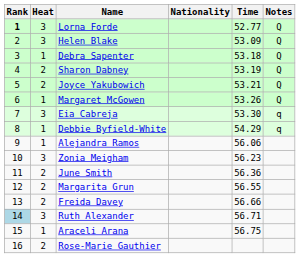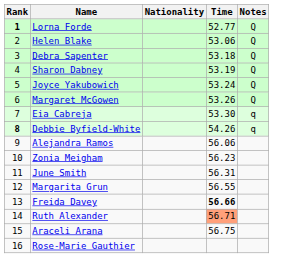 <table class="wikitable sortable" style="text-align:center">
 <tr>
 <th>Rank</th>
-<th>Heat</th>
 <th>Name</th>
 <th>Nationality</th>
 <th>Time</th>
 <th>Notes</th>
 </tr>
 <tr bgcolor=ccffcc>
 <td><strong>1</strong></td>
-<td>3</td>
 <td align=left><a href='#'>Lorna Forde</a></td>
 <td align=left></td>
 <td>52.77</td>
 <td>Q</td>
 </tr>
 <tr bgcolor=ccffcc>
 <td>2</td>
-<td>3</td>
 <td align=left><a href='#'>Helen Blake</a></td>
 <td align=left></td>
-<td>53.09</td>
+<td>53.06</td>
 <td>Q</td>
 </tr>
 <tr bgcolor=ccffcc>
 <td>3</td>
-<td>1</td>
 <td align=left><a href='#'>Debra Sapenter</a></td>
 <td align=left></td>
 <td>53.18</td>
 <td>Q</td>
 </tr>
 <tr bgcolor=ccffcc>
 <td>4</td>
-<td>2</td>
 <td align=left><a href='#'>Sharon Dabney</a></td>
 <td align=left></td>
 <td>53.19</td>
 <td>Q</td>
 </tr>
 <tr bgcolor=ccffcc>
 <td>5</td>
-<td>2</td>
 <td align=left><a href='#'>Joyce Yakubowich</a></td>
 <td align=left></td>
-<td>53.21</td>
+<td>53.24</td>
 <td>Q</td>
 </tr>
 <tr bgcolor=ccffcc>
 <td>6</td>
-<td>1</td>
 <td align=left><a href='#'>Margaret McGowen</a></td>
 <td align=left></td>
 <td>53.26</td>
 <td>Q</td>
 </tr>
 <tr bgcolor=ddffdd>
 <td>7</td>
-<td>3</td>
 <td align=left><a href='#'>Eia Cabreja</a></td>
 <td align=left></td>
 <td>53.30</td>
 <td>q</td>
 </tr>
 <tr bgcolor=ddffdd>
-<td>8</td>
-<td>1</td>
+<td><strong>8</strong></td>
 <td align=left><a href='#'>Debbie Byfield-White</a></td>
 <td align=left></td>
-<td>54.29</td>
+<td>54.26</td>
 <td>q</td>
 </tr>
 <tr>
 <td>9</td>
-<td>1</td>
 <td align=left><a href='#'>Alejandra Ramos</a></td>
 <td align=left></td>
 <td>56.06</td>
 <td></td>
 </tr>
 <tr>
 <td>10</td>
-<td>3</td>
 <td align=left><a href='#'>Zonia Meigham</a></td>
 <td align=left></td>
 <td>56.23</td>
 <td></td>
 </tr>
 <tr>
 <td>11</td>
-<td>2</td>
 <td align=left><a href='#'>June Smith</a></td>
 <td align=left></td>
-<td>56.36</td>
+<td>56.31</td>
 <td></td>
 </tr>
 <tr>
 <td>12</td>
-<td>2</td>
 <td align=left><a href='#'>Margarita Grun</a></td>
 <td align=left></td>
 <td>56.55</td>
 <td></td>
 </tr>
 <tr>
 <td>13</td>
-<td>2</td>
 <td align=left><a href='#'>Freida Davey</a></td>
 <td align=left></td>
-<td>56.66</td>
+<td><strong>56.66</strong></td>
 <td></td>
 </tr>
 <tr>
-<td style="background: lightblue;">14</td>
-<td>3</td>
+<td>14</td>
 <td align=left><a href='#'>Ruth Alexander</a></td>
 <td align=left></td>
-<td>56.71</td>
+<td style="background: lightsalmon;">56.71</td>
 <td></td>
 </tr>
 <tr>
 <td>15</td>
-<td>1</td>
 <td align=left><a href='#'>Araceli Arana</a></td>
 <td align=left></td>
 <td>56.75</td>
 <td></td>
 </tr>
 <tr>
 <td>16</td>
-<td>2</td>
 <td align=left><a href='#'>Rose-Marie Gauthier</a></td>
 <td align=left></td>
 <td></td>
 <td></td>
 </tr>
 </table>
